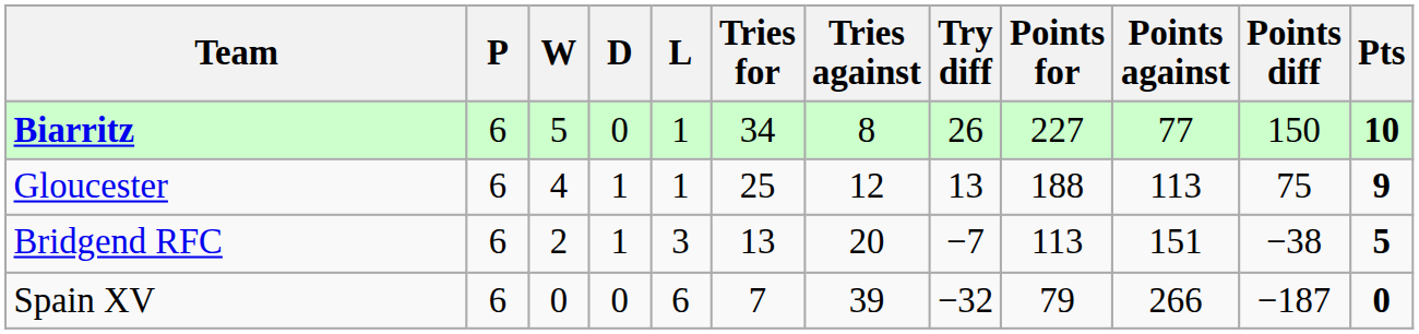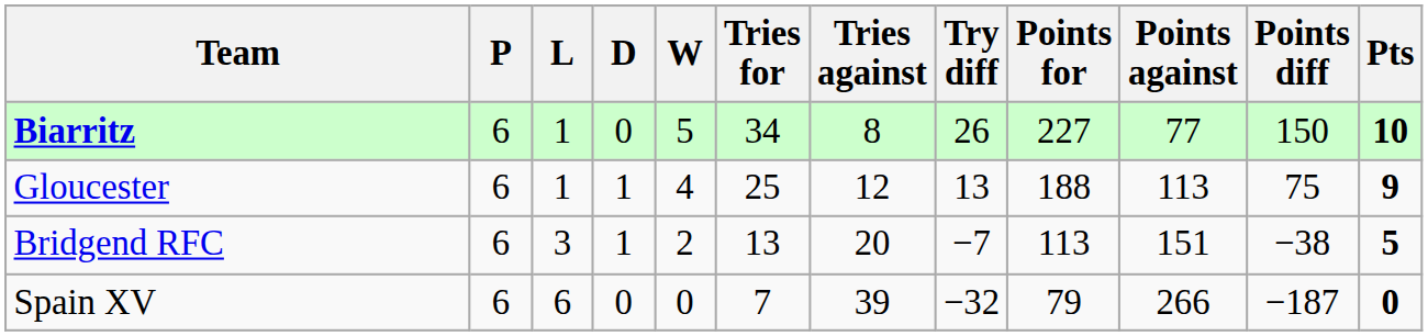 <table class="wikitable" style="text-align: center;">
 <tr>
 <th width="200">Team</th>
 <th width="20">P</th>
+<th width="20">L</th>
+<th width="20">D</th>
 <th width="20">W</th>
-<th width="20">D</th>
-<th width="20">L</th>
 <th width="20">Tries for</th>
 <th width="20">Tries against</th>
 <th width="20">Try diff</th>
 <th width="20">Points for</th>
 <th width="20">Points against</th>
 <th width="25">Points diff</th>
 <th width="20">Pts</th>
 </tr>
 <tr bgcolor="#ccffcc">
 <td align="left"> <strong><a href='#'>Biarritz</a></strong></td>
 <td>6</td>
+<td>1</td>
+<td>0</td>
 <td>5</td>
-<td>0</td>
-<td>1</td>
 <td>34</td>
 <td>8</td>
 <td>26</td>
 <td>227</td>
 <td>77</td>
 <td>150</td>
 <td><strong>10</strong></td>
 </tr>
 <tr>
 <td align="left"> <a href='#'>Gloucester</a></td>
 <td>6</td>
-<td>4</td>
 <td>1</td>
 <td>1</td>
+<td>4</td>
 <td>25</td>
 <td>12</td>
 <td>13</td>
 <td>188</td>
 <td>113</td>
 <td>75</td>
 <td><strong>9</strong></td>
 </tr>
 <tr>
 <td align="left"> <a href='#'>Bridgend RFC</a></td>
 <td>6</td>
+<td>3</td>
+<td>1</td>
 <td>2</td>
-<td>1</td>
-<td>3</td>
 <td>13</td>
 <td>20</td>
 <td>−7</td>
 <td>113</td>
 <td>151</td>
 <td>−38</td>
 <td><strong>5</strong></td>
 </tr>
 <tr>
 <td align="left"> Spain XV</td>
 <td>6</td>
+<td>6</td>
 <td>0</td>
 <td>0</td>
-<td>6</td>
 <td>7</td>
 <td>39</td>
 <td>−32</td>
 <td>79</td>
 <td>266</td>
 <td>−187</td>
 <td><strong>0</strong></td>
 </tr>
 </table>
